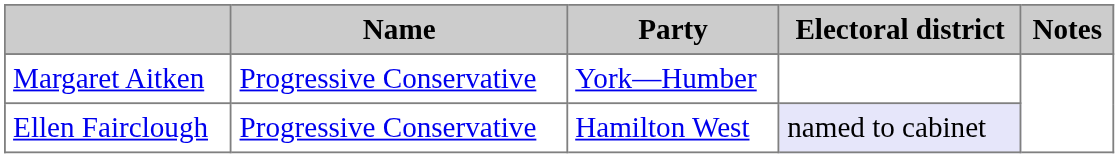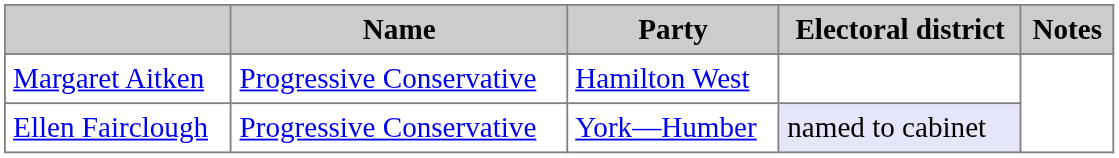 <table border="1" cellpadding="4" width="610" cellspacing="0" style="border-collapse: collapse" width="100%" class="sortable">
 <tr bgcolor="CCCCCC">
 <th></th>
 <th>Name</th>
 <th>Party</th>
 <th>Electoral district</th>
 <th>Notes</th>
 </tr>
 <tr>
 <td><a href='#'>Margaret Aitken</a></td>
 <td><a href='#'>Progressive Conservative</a></td>
-<td><a href='#'>York—Humber</a></td>
+<td><a href='#'>Hamilton West</a></td>
 <td></td>
 </tr>
 <tr>
 <td><a href='#'>Ellen Fairclough</a></td>
 <td><a href='#'>Progressive Conservative</a></td>
-<td><a href='#'>Hamilton West</a></td>
+<td><a href='#'>York—Humber</a></td>
 <td style="background: lavender;">named to cabinet</td>
 </tr>
 </table>
